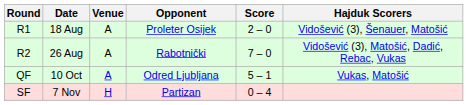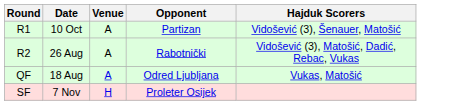 <table class="wikitable sortable" style="text-align: center; font-size:95%;">
 <tr>
 <th width="30">Round</th>
 <th width="60">Date</th>
 <th width="20">Venue</th>
 <th width="150">Opponent</th>
-<th width="60">Score</th>
 <th width="250">Hajduk Scorers</th>
 </tr>
 <tr bgcolor="#ddffdd">
 <td>R1</td>
-<td>18 Aug</td>
+<td>10 Oct</td>
 <td>A</td>
-<td><a href='#'>Proleter Osijek</a></td>
-<td>2 – 0</td>
+<td><a href='#'>Partizan</a></td>
 <td><a href='#'>Vidošević</a> (3), <a href='#'>Šenauer</a>, <a href='#'>Matošić</a></td>
 </tr>
 <tr bgcolor="#ddffdd">
 <td>R2</td>
 <td>26 Aug</td>
 <td>A</td>
 <td><a href='#'>Rabotnički</a></td>
-<td>7 – 0</td>
 <td><a href='#'>Vidošević</a> (3), <a href='#'>Matošić</a>, <a href='#'>Dadić</a>, <a href='#'>Rebac</a>, <a href='#'>Vukas</a></td>
 </tr>
 <tr bgcolor="#ddffdd">
 <td>QF</td>
-<td>10 Oct</td>
+<td>18 Aug</td>
 <td><a href='#'>A</a></td>
 <td><a href='#'>Odred Ljubljana</a></td>
-<td>5 – 1</td>
 <td><a href='#'>Vukas</a>, <a href='#'>Matošić</a></td>
 </tr>
 <tr bgcolor="#ffdddd">
 <td>SF</td>
 <td>7 Nov</td>
 <td><a href='#'>H</a></td>
-<td><a href='#'>Partizan</a></td>
-<td>0 – 4</td>
+<td><a href='#'>Proleter Osijek</a></td>
 <td></td>
 </tr>
 </table>
